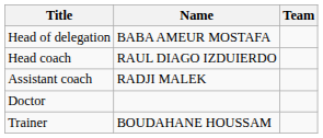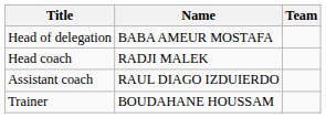 <table class="wikitable">
 <tr>
 <th>Title</th>
 <th>Name</th>
 <th>Team</th>
 </tr>
 <tr>
 <td>Head of delegation</td>
 <td>BABA AMEUR MOSTAFA</td>
 <td></td>
 </tr>
 <tr>
 <td>Head coach</td>
-<td>RAUL DIAGO IZDUIERDO</td>
+<td>RADJI MALEK</td>
 <td></td>
 </tr>
 <tr>
 <td>Assistant coach</td>
-<td>RADJI MALEK</td>
-<td></td>
-</tr>
-<tr>
-<td>Doctor</td>
-<td></td>
+<td>RAUL DIAGO IZDUIERDO</td>
 <td></td>
 </tr>
 <tr>
 <td>Trainer</td>
 <td>BOUDAHANE HOUSSAM</td>
 <td></td>
 </tr>
 </table>
